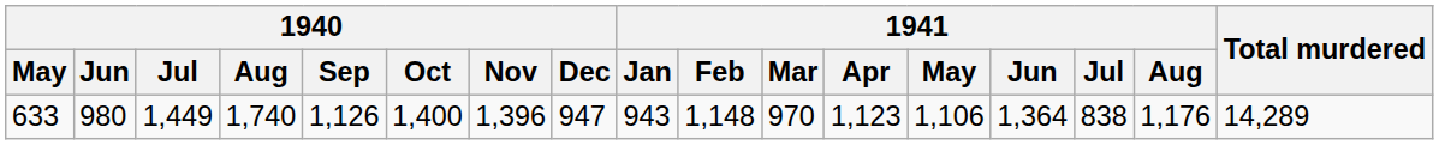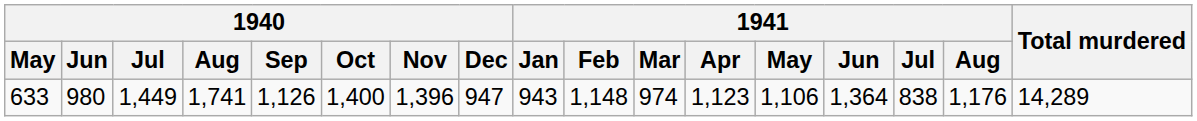 <table class="wikitable">
 <tr>
 <th colspan="8" align="center">1940</th>
 <th colspan="8" align="center">1941</th>
 <th rowspan="2">Total murdered</th>
 </tr>
 <tr>
 <th>May</th>
 <th>Jun</th>
 <th>Jul</th>
 <th>Aug</th>
 <th>Sep</th>
 <th>Oct</th>
 <th>Nov</th>
 <th>Dec</th>
 <th>Jan</th>
 <th>Feb</th>
 <th>Mar</th>
 <th>Apr</th>
 <th>May</th>
 <th>Jun</th>
 <th>Jul</th>
 <th>Aug</th>
 </tr>
 <tr>
 <td>633</td>
 <td>980</td>
 <td>1,449</td>
-<td>1,740</td>
+<td>1,741</td>
 <td>1,126</td>
 <td>1,400</td>
 <td>1,396</td>
 <td>947</td>
 <td>943</td>
 <td>1,148</td>
-<td>970</td>
+<td>974</td>
 <td>1,123</td>
 <td>1,106</td>
 <td>1,364</td>
 <td>838</td>
 <td>1,176</td>
 <td>14,289</td>
 </tr>
 </table>
